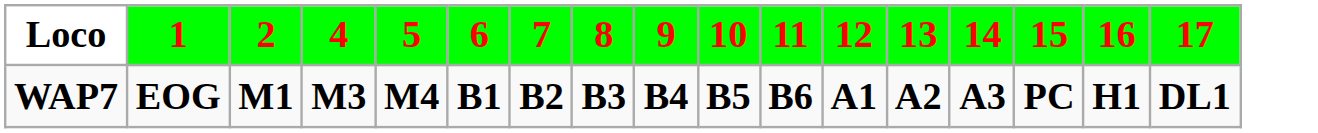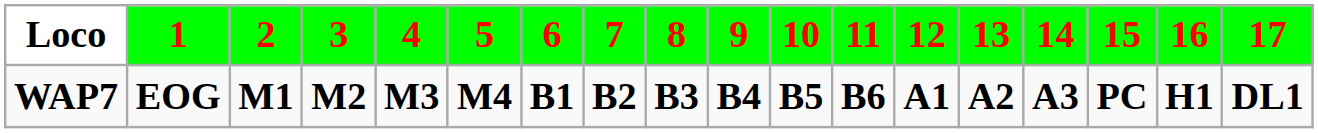 <table class="wikitable plainrowheaders unsortable" style="text-align:center">
 <tr>
 <th scope="col" rowspan="1" style="background:white;"><strong>Loco</strong></th>
 <th scope="col" rowspan="1" style="color:red; background:lime;"><strong>1</strong></th>
 <th scope="col" rowspan="1" style="color:red; background:lime;"><strong>2</strong></th>
+<th scope="col" rowspan="1" style="color:red; background:lime;"><strong>3</strong></th>
 <th scope="col" rowspan="1" style="color:red; background:lime;"><strong>4</strong></th>
 <th scope="col" rowspan="1" style="color:red; background:lime;"><strong>5</strong></th>
 <th scope="col" rowspan="1" style="color:red; background:lime;"><strong>6</strong></th>
 <th scope="col" rowspan="1" style="color:red; background:lime;"><strong>7</strong></th>
 <th scope="col" rowspan="1" style="color:red; background:lime;"><strong>8</strong></th>
 <th scope="col" rowspan="1" style="color:red; background:lime;"><strong>9</strong></th>
 <th scope="col" rowspan="1" style="color:red; background:lime;"><strong>10</strong></th>
 <th scope="col" rowspan="1" style="color:red; background:lime;"><strong>11</strong></th>
 <th scope="col" rowspan="1" style="color:red; background:lime;"><strong>12</strong></th>
 <th scope="col" rowspan="1" style="color:red; background:lime;"><strong>13</strong></th>
 <th scope="col" rowspan="1" style="color:red; background:lime;"><strong>14</strong></th>
 <th scope="col" rowspan="1" style="color:red; background:lime;"><strong>15</strong></th>
 <th scope="col" rowspan="1" style="color:red; background:lime;"><strong>16</strong></th>
 <th scope="col" rowspan="1" style="color:red; background:lime;"><strong>17</strong></th>
 </tr>
 <tr>
 <td><strong>WAP7</strong></td>
 <td><strong>EOG</strong></td>
 <td><strong>M1</strong></td>
+<td><strong>M2</strong></td>
 <td><strong>M3</strong></td>
 <td><strong>M4</strong></td>
 <td><strong>B1</strong></td>
 <td><strong>B2</strong></td>
 <td><strong>B3</strong></td>
 <td><strong>B4</strong></td>
 <td><strong>B5</strong></td>
 <td><strong>B6</strong></td>
 <td><strong>A1</strong></td>
 <td><strong>A2</strong></td>
 <td><strong>A3</strong></td>
 <td><strong>PC</strong></td>
 <td><strong>H1</strong></td>
 <td><strong>DL1</strong></td>
 </tr>
 </table>
